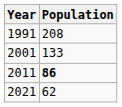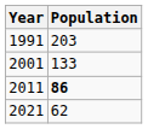 <table class="wikitable">
 <tr>
 <th>Year</th>
 <th>Population</th>
 </tr>
 <tr>
 <td>1991</td>
-<td>208</td>
+<td>203</td>
 </tr>
 <tr>
 <td>2001</td>
 <td>133</td>
 </tr>
 <tr>
 <td>2011</td>
 <td><strong>86</strong></td>
 </tr>
 <tr>
 <td>2021</td>
 <td>62</td>
 </tr>
 </table>
